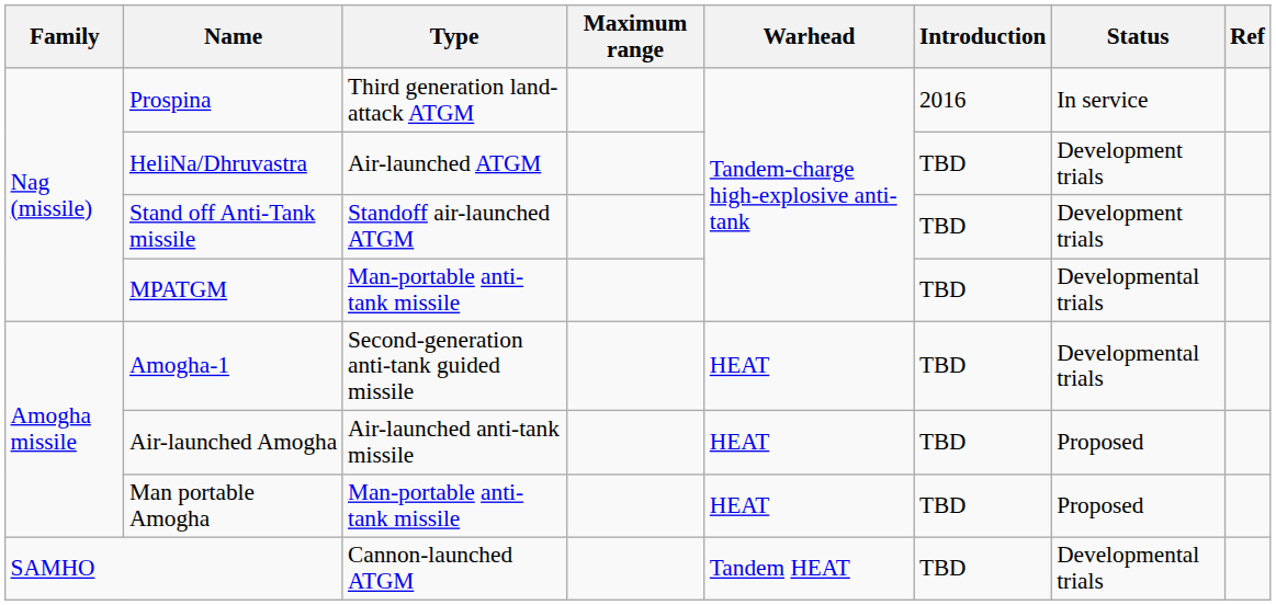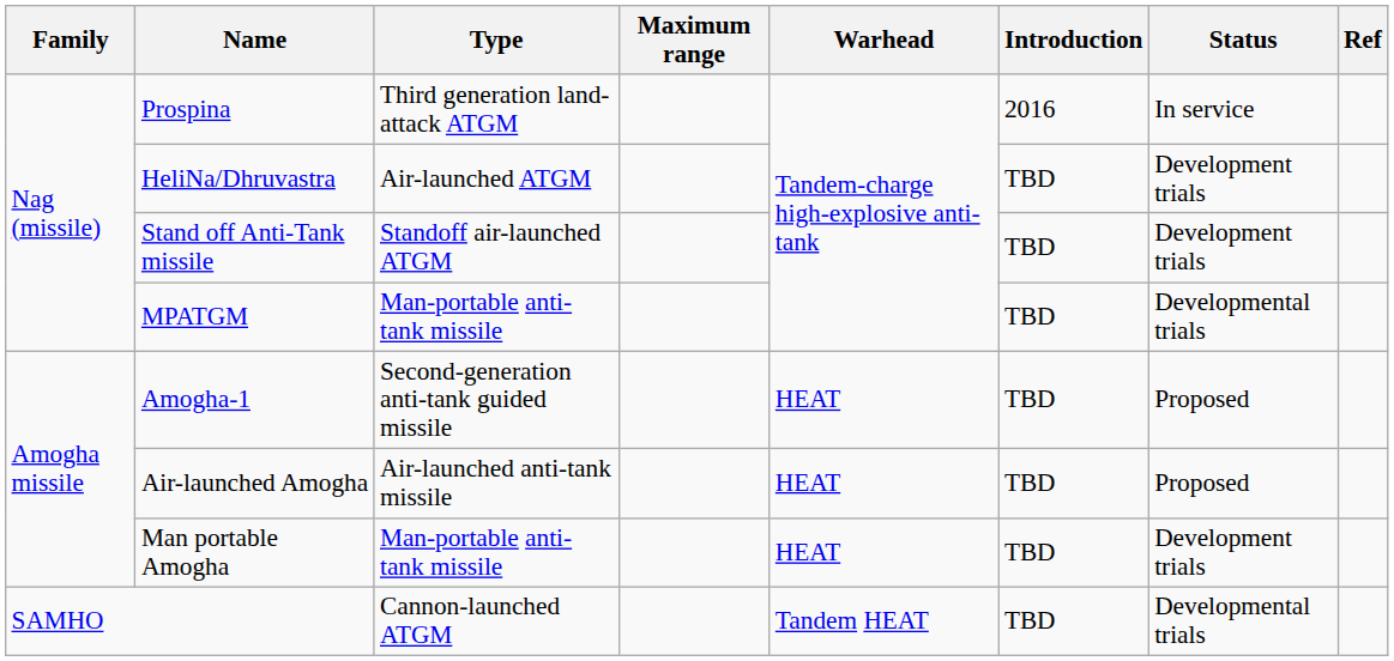 <table class="wikitable sortable" style="text-align:centre">
 <tr>
 <th>Family</th>
 <th>Name</th>
 <th>Type</th>
 <th>Maximum range</th>
 <th>Warhead</th>
 <th>Introduction</th>
 <th>Status</th>
 <th>Ref</th>
 </tr>
 <tr>
 <td rowspan="4"><a href='#'>Nag (missile)</a></td>
 <td><a href='#'>Prospina</a></td>
 <td>Third generation land-attack <a href='#'>ATGM</a></td>
 <td></td>
 <td rowspan="4"><a href='#'>Tandem-charge</a> <a href='#'>high-explosive anti-tank</a></td>
 <td>2016</td>
 <td>In service</td>
 <td></td>
 </tr>
 <tr>
 <td><a href='#'>HeliNa/Dhruvastra</a></td>
 <td>Air-launched <a href='#'>ATGM</a></td>
 <td></td>
 <td>TBD</td>
 <td>Development trials</td>
 <td></td>
 </tr>
 <tr>
 <td><a href='#'>Stand off Anti-Tank missile</a></td>
 <td><a href='#'>Standoff</a> air-launched <a href='#'>ATGM</a></td>
 <td></td>
 <td>TBD</td>
 <td>Development trials</td>
 <td></td>
 </tr>
 <tr>
 <td><a href='#'>MPATGM</a></td>
 <td><a href='#'>Man-portable</a> <a href='#'>anti-tank missile</a></td>
 <td></td>
 <td>TBD</td>
 <td>Developmental trials</td>
 <td></td>
 </tr>
 <tr>
 <td rowspan="3"><a href='#'>Amogha missile</a></td>
 <td><a href='#'>Amogha-1</a></td>
 <td>Second-generation anti-tank guided missile</td>
 <td></td>
 <td><a href='#'>HEAT</a></td>
 <td>TBD</td>
-<td>Developmental trials</td>
+<td>Proposed</td>
 <td></td>
 </tr>
 <tr>
 <td>Air-launched Amogha</td>
 <td>Air-launched anti-tank missile</td>
 <td></td>
 <td><a href='#'>HEAT</a></td>
 <td>TBD</td>
 <td>Proposed</td>
 <td></td>
 </tr>
 <tr>
 <td>Man portable Amogha</td>
 <td><a href='#'>Man-portable</a> <a href='#'>anti-tank missile</a></td>
 <td></td>
 <td><a href='#'>HEAT</a></td>
 <td>TBD</td>
-<td>Proposed</td>
+<td>Development trials</td>
 <td></td>
 </tr>
 <tr>
 <td colspan="2"><a href='#'>SAMHO</a></td>
 <td>Cannon-launched <a href='#'>ATGM</a></td>
 <td></td>
 <td><a href='#'>Tandem</a> <a href='#'>HEAT</a></td>
 <td>TBD</td>
 <td>Developmental trials</td>
 <td></td>
 </tr>
 </table>
